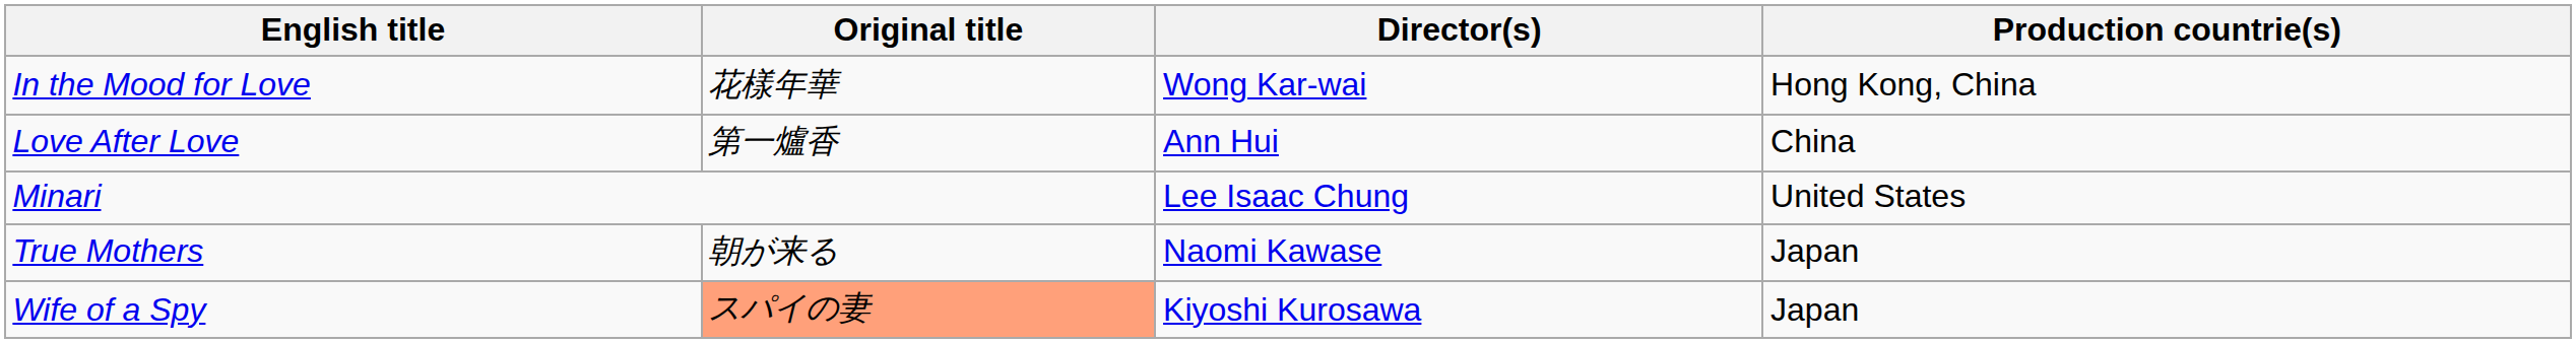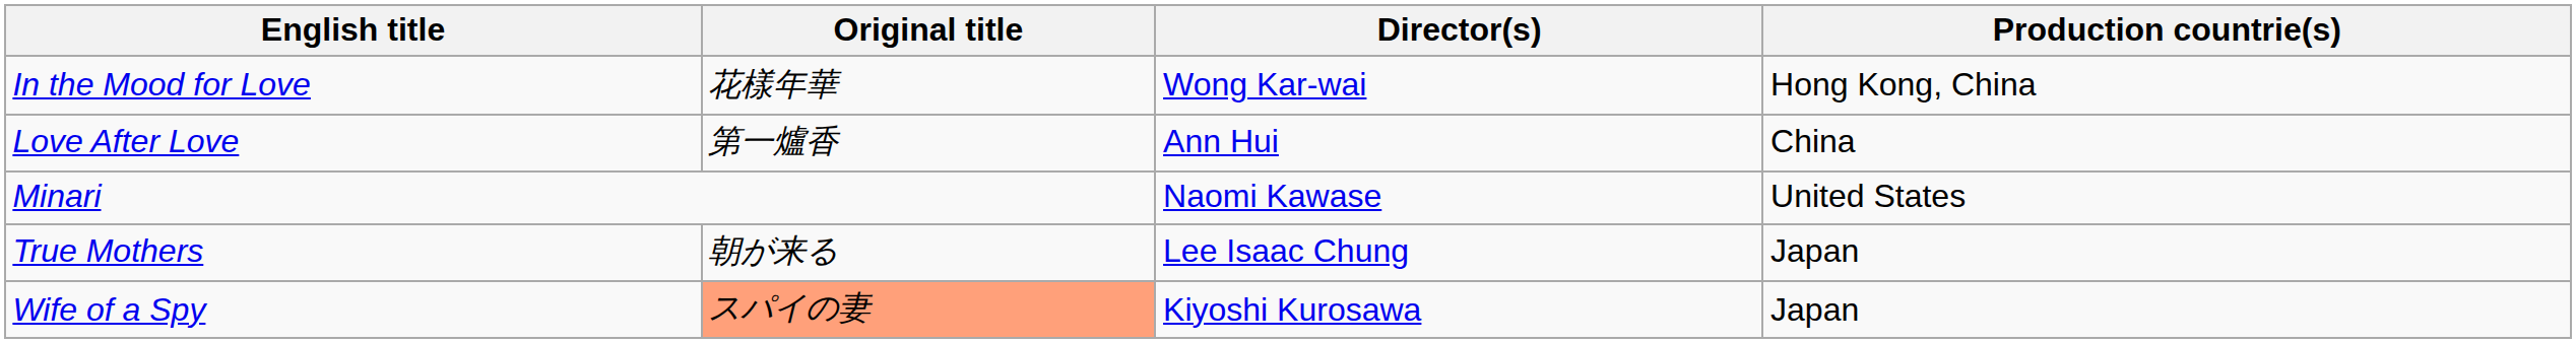 <table class="sortable wikitable" style="width:100%; margin-bottom:4px" cellpadding="5">
 <tr>
 <th scope="col">English title</th>
 <th scope="col">Original title</th>
 <th scope="col">Director(s)</th>
 <th scope="col">Production countrie(s)</th>
 </tr>
 <tr>
 <td><em><a href='#'>In the Mood for Love</a></em></td>
 <td><em>花樣年華</em></td>
 <td><a href='#'>Wong Kar-wai</a></td>
 <td>Hong Kong, China</td>
 </tr>
 <tr>
 <td><em><a href='#'>Love After Love</a></em></td>
 <td><em>第一爐香</em></td>
 <td><a href='#'>Ann Hui</a></td>
 <td>China</td>
 </tr>
 <tr>
 <td colspan="2"><em><a href='#'>Minari</a></em></td>
-<td><a href='#'>Lee Isaac Chung</a></td>
+<td><a href='#'>Naomi Kawase</a></td>
 <td>United States</td>
 </tr>
 <tr>
 <td><em><a href='#'>True Mothers</a></em></td>
 <td><em>朝が来る</em></td>
-<td><a href='#'>Naomi Kawase</a></td>
+<td><a href='#'>Lee Isaac Chung</a></td>
 <td>Japan</td>
 </tr>
 <tr>
 <td><em><a href='#'>Wife of a Spy</a></em></td>
 <td style="background: lightsalmon;"><em>スパイの妻</em></td>
 <td><a href='#'>Kiyoshi Kurosawa</a></td>
 <td>Japan</td>
 </tr>
 </table>
